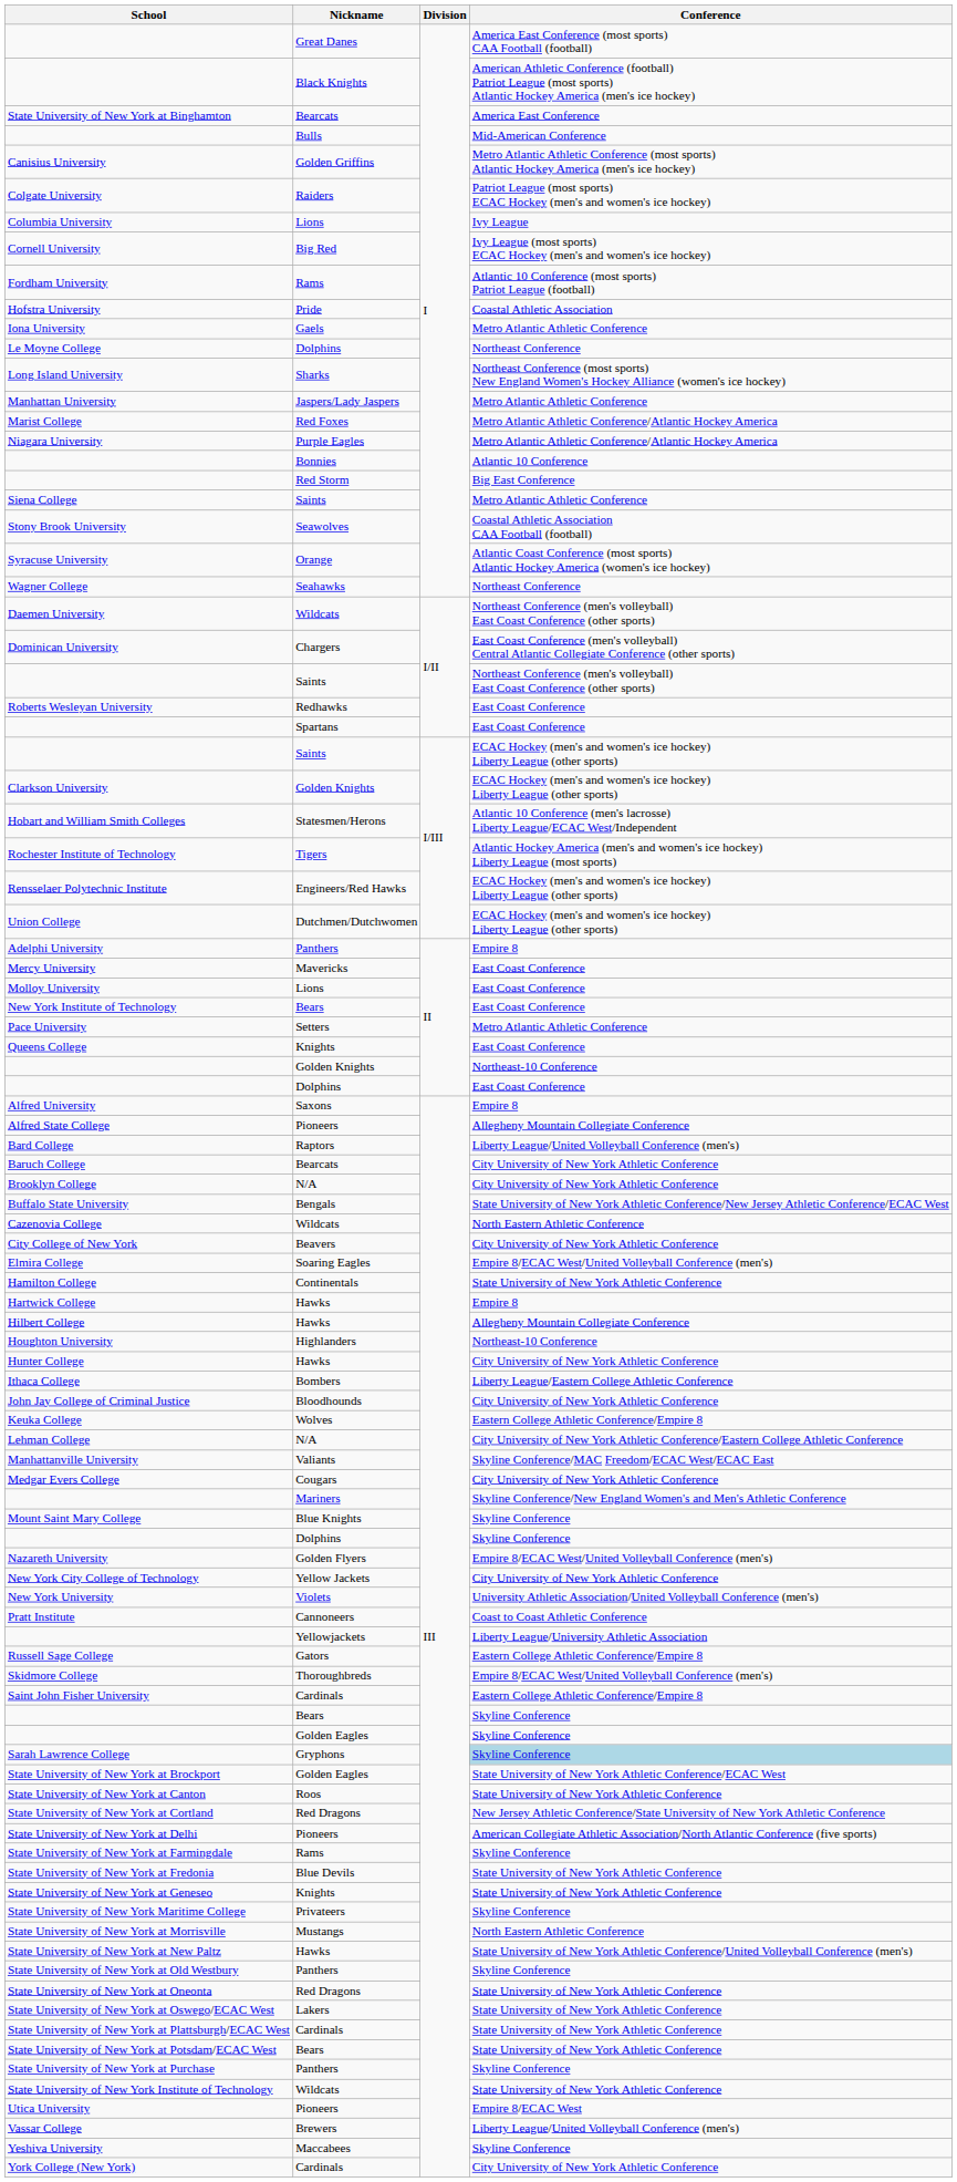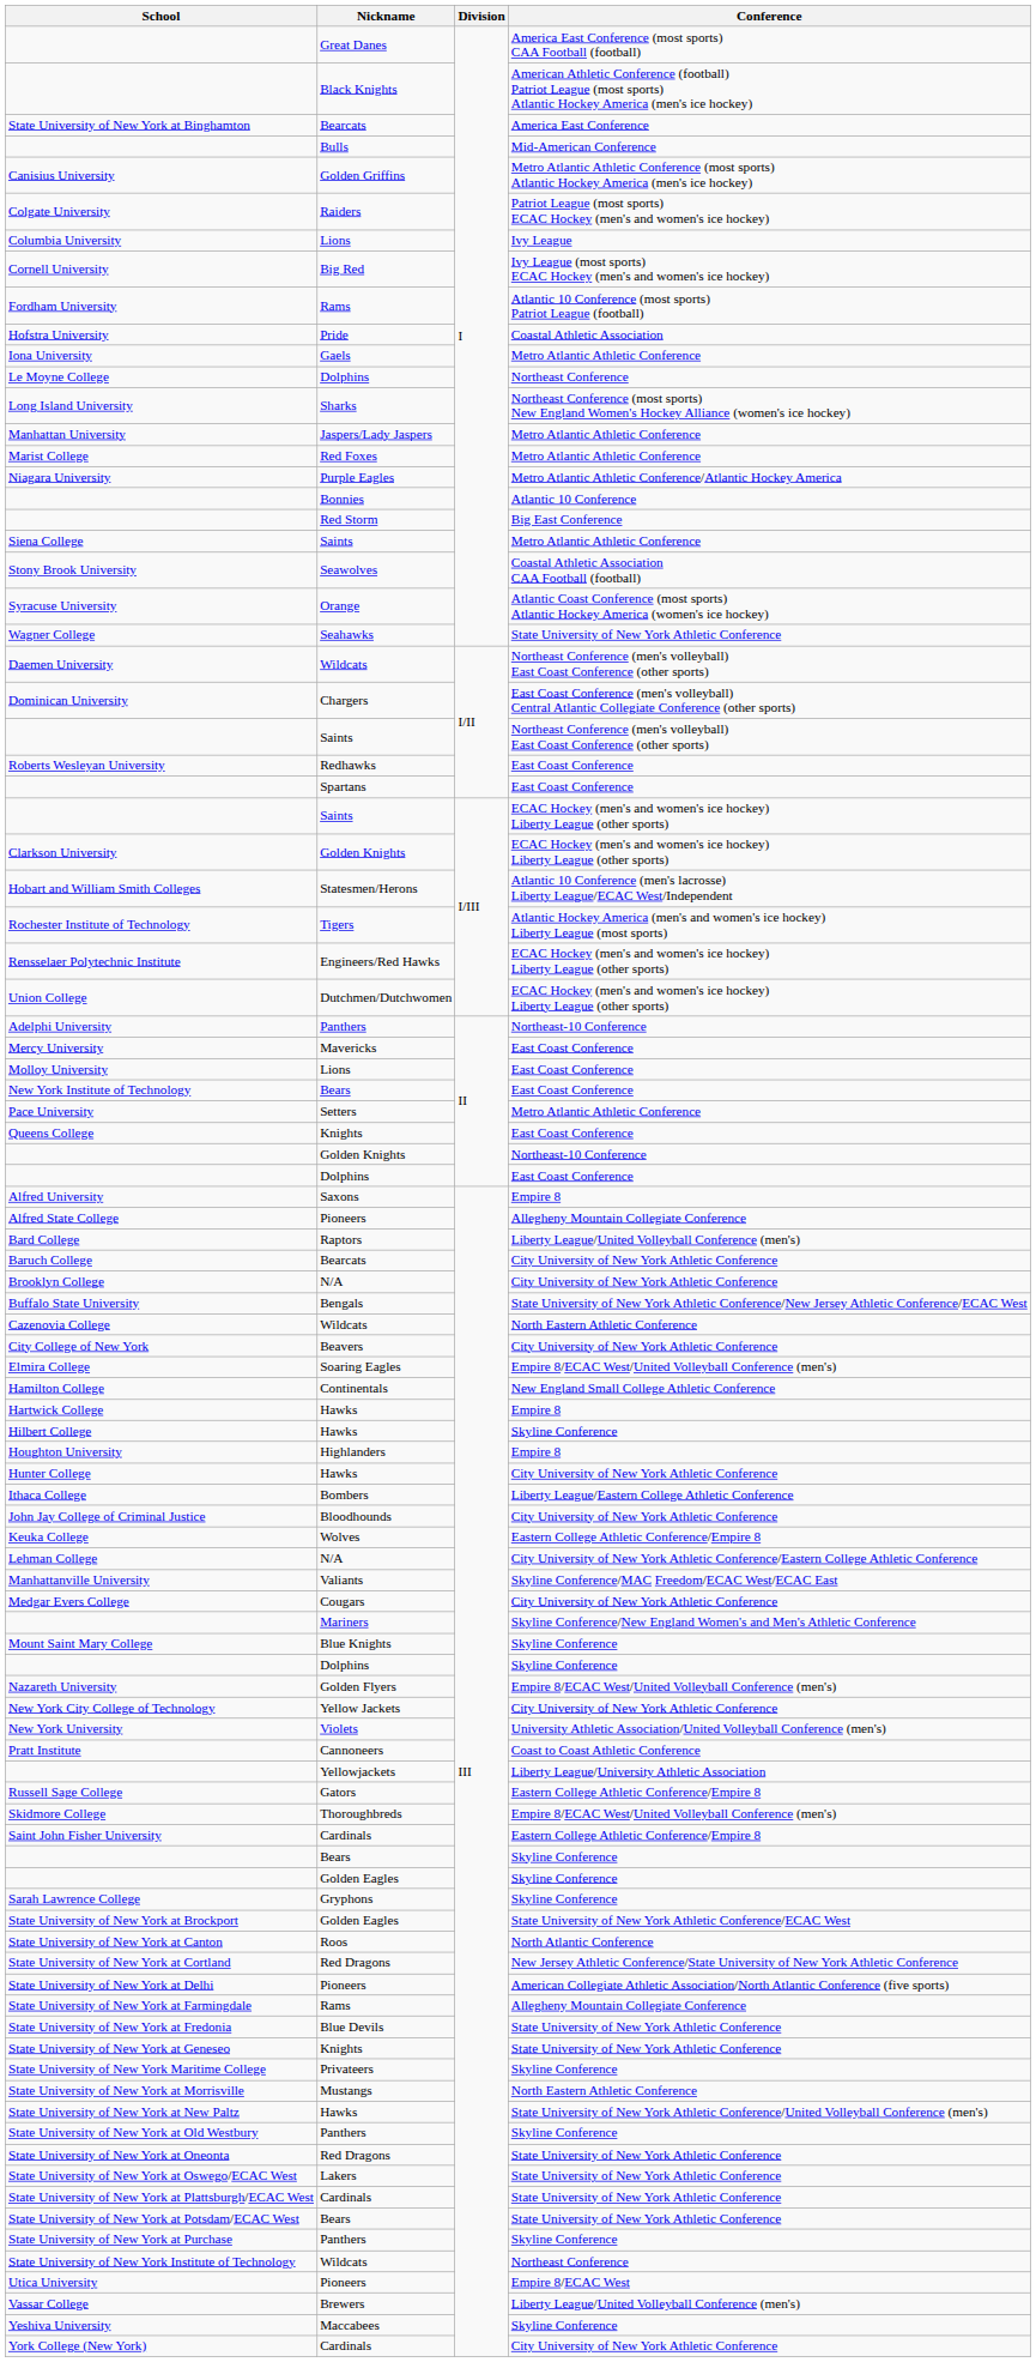 <table class="wikitable">
 <tr>
 <th>School</th>
 <th>Nickname</th>
 <th>Division</th>
 <th>Conference</th>
 </tr>
 <tr>
 <td></td>
 <td><a href='#'>Great Danes</a></td>
 <td rowspan=22>I</td>
 <td><a href='#'>America East Conference</a> (most sports)<br><a href='#'>CAA Football</a> (football)</td>
 </tr>
 <tr>
 <td></td>
 <td><a href='#'>Black Knights</a></td>
 <td><a href='#'>American Athletic Conference</a> (football)<br><a href='#'>Patriot League</a> (most sports)<br><a href='#'>Atlantic Hockey America</a> (men's ice hockey)</td>
 </tr>
 <tr>
 <td><a href='#'>State University of New York at Binghamton</a></td>
 <td><a href='#'>Bearcats</a></td>
 <td><a href='#'>America East Conference</a></td>
 </tr>
 <tr>
 <td></td>
 <td><a href='#'>Bulls</a></td>
 <td><a href='#'>Mid-American Conference</a></td>
 </tr>
 <tr>
 <td><a href='#'>Canisius University</a></td>
 <td><a href='#'>Golden Griffins</a></td>
 <td><a href='#'>Metro Atlantic Athletic Conference</a> (most sports)<br><a href='#'>Atlantic Hockey America</a> (men's ice hockey)</td>
 </tr>
 <tr>
 <td><a href='#'>Colgate University</a></td>
 <td><a href='#'>Raiders</a></td>
 <td><a href='#'>Patriot League</a> (most sports)<br><a href='#'>ECAC Hockey</a> (men's and women's ice hockey)</td>
 </tr>
 <tr>
 <td><a href='#'>Columbia University</a></td>
 <td><a href='#'>Lions</a></td>
 <td><a href='#'>Ivy League</a></td>
 </tr>
 <tr>
 <td><a href='#'>Cornell University</a></td>
 <td><a href='#'>Big Red</a></td>
 <td><a href='#'>Ivy League</a> (most sports)<br><a href='#'>ECAC Hockey</a> (men's and women's ice hockey)</td>
 </tr>
 <tr>
 <td><a href='#'>Fordham University</a></td>
 <td><a href='#'>Rams</a></td>
 <td><a href='#'>Atlantic 10 Conference</a> (most sports)<br><a href='#'>Patriot League</a> (football)</td>
 </tr>
 <tr>
 <td><a href='#'>Hofstra University</a></td>
 <td><a href='#'>Pride</a></td>
 <td><a href='#'>Coastal Athletic Association</a></td>
 </tr>
 <tr>
 <td><a href='#'>Iona University</a></td>
 <td><a href='#'>Gaels</a></td>
 <td><a href='#'>Metro Atlantic Athletic Conference</a></td>
 </tr>
 <tr>
 <td><a href='#'>Le Moyne College</a></td>
 <td><a href='#'>Dolphins</a></td>
 <td><a href='#'>Northeast Conference</a></td>
 </tr>
 <tr>
 <td><a href='#'>Long Island University</a></td>
 <td><a href='#'>Sharks</a></td>
 <td><a href='#'>Northeast Conference</a> (most sports)<br><a href='#'>New England Women's Hockey Alliance</a> (women's ice hockey)</td>
 </tr>
 <tr>
 <td><a href='#'>Manhattan University</a></td>
 <td><a href='#'>Jaspers/Lady Jaspers</a></td>
 <td><a href='#'>Metro Atlantic Athletic Conference</a></td>
 </tr>
 <tr>
 <td><a href='#'>Marist College</a></td>
 <td><a href='#'>Red Foxes</a></td>
-<td><a href='#'>Metro Atlantic Athletic Conference</a>/<a href='#'>Atlantic Hockey America</a></td>
+<td><a href='#'>Metro Atlantic Athletic Conference</a></td>
 </tr>
 <tr>
 <td><a href='#'>Niagara University</a></td>
 <td><a href='#'>Purple Eagles</a></td>
 <td><a href='#'>Metro Atlantic Athletic Conference</a>/<a href='#'>Atlantic Hockey America</a></td>
 </tr>
 <tr>
 <td></td>
 <td><a href='#'>Bonnies</a></td>
 <td><a href='#'>Atlantic 10 Conference</a></td>
 </tr>
 <tr>
 <td></td>
 <td><a href='#'>Red Storm</a></td>
 <td><a href='#'>Big East Conference</a></td>
 </tr>
 <tr>
 <td><a href='#'>Siena College</a></td>
 <td><a href='#'>Saints</a></td>
 <td><a href='#'>Metro Atlantic Athletic Conference</a></td>
 </tr>
 <tr>
 <td><a href='#'>Stony Brook University</a></td>
 <td><a href='#'>Seawolves</a></td>
 <td><a href='#'>Coastal Athletic Association</a><br><a href='#'>CAA Football</a> (football)</td>
 </tr>
 <tr>
 <td><a href='#'>Syracuse University</a></td>
 <td><a href='#'>Orange</a></td>
 <td><a href='#'>Atlantic Coast Conference</a> (most sports)<br><a href='#'>Atlantic Hockey America</a> (women's ice hockey)</td>
 </tr>
 <tr>
 <td><a href='#'>Wagner College</a></td>
 <td><a href='#'>Seahawks</a></td>
-<td><a href='#'>Northeast Conference</a></td>
+<td><a href='#'>State University of New York Athletic Conference</a></td>
 </tr>
 <tr>
 <td><a href='#'>Daemen University</a></td>
 <td><a href='#'>Wildcats</a></td>
 <td rowspan=5>I/II</td>
 <td><a href='#'>Northeast Conference</a> (men's volleyball)<br><a href='#'>East Coast Conference</a> (other sports)</td>
 </tr>
 <tr>
 <td><a href='#'>Dominican University</a></td>
 <td>Chargers</td>
 <td><a href='#'>East Coast Conference</a> (men's volleyball)<br><a href='#'>Central Atlantic Collegiate Conference</a> (other sports)</td>
 </tr>
 <tr>
 <td></td>
 <td>Saints</td>
 <td><a href='#'>Northeast Conference</a> (men's volleyball)<br><a href='#'>East Coast Conference</a> (other sports)</td>
 </tr>
 <tr>
 <td><a href='#'>Roberts Wesleyan University</a></td>
 <td>Redhawks</td>
 <td><a href='#'>East Coast Conference</a></td>
 </tr>
 <tr>
 <td></td>
 <td>Spartans</td>
 <td><a href='#'>East Coast Conference</a></td>
 </tr>
 <tr>
 <td></td>
 <td><a href='#'>Saints</a></td>
 <td rowspan=6>I/III</td>
 <td><a href='#'>ECAC Hockey</a> (men's and women's ice hockey)<br><a href='#'>Liberty League</a> (other sports)</td>
 </tr>
 <tr>
 <td><a href='#'>Clarkson University</a></td>
 <td><a href='#'>Golden Knights</a></td>
 <td><a href='#'>ECAC Hockey</a> (men's and women's ice hockey)<br><a href='#'>Liberty League</a> (other sports)</td>
 </tr>
 <tr>
 <td><a href='#'>Hobart and William Smith Colleges</a></td>
 <td>Statesmen/Herons</td>
 <td><a href='#'>Atlantic 10 Conference</a> (men's lacrosse)<br><a href='#'>Liberty League</a>/<a href='#'>ECAC West</a>/Independent</td>
 </tr>
 <tr>
 <td><a href='#'>Rochester Institute of Technology</a></td>
 <td><a href='#'>Tigers</a></td>
 <td><a href='#'>Atlantic Hockey America</a> (men's and women's ice hockey)<br><a href='#'>Liberty League</a> (most sports)</td>
 </tr>
 <tr>
 <td><a href='#'>Rensselaer Polytechnic Institute</a></td>
 <td>Engineers/Red Hawks</td>
 <td><a href='#'>ECAC Hockey</a> (men's and women's ice hockey)<br><a href='#'>Liberty League</a> (other sports)</td>
 </tr>
 <tr>
 <td><a href='#'>Union College</a></td>
 <td>Dutchmen/Dutchwomen</td>
 <td><a href='#'>ECAC Hockey</a> (men's and women's ice hockey)<br><a href='#'>Liberty League</a> (other sports)</td>
 </tr>
 <tr>
 <td><a href='#'>Adelphi University</a></td>
 <td><a href='#'>Panthers</a></td>
 <td rowspan=8>II</td>
-<td><a href='#'>Empire 8</a></td>
+<td><a href='#'>Northeast-10 Conference</a></td>
 </tr>
 <tr>
 <td><a href='#'>Mercy University</a></td>
 <td>Mavericks</td>
 <td><a href='#'>East Coast Conference</a></td>
 </tr>
 <tr>
 <td><a href='#'>Molloy University</a></td>
 <td>Lions</td>
 <td><a href='#'>East Coast Conference</a></td>
 </tr>
 <tr>
 <td><a href='#'>New York Institute of Technology</a></td>
 <td><a href='#'>Bears</a></td>
 <td><a href='#'>East Coast Conference</a></td>
 </tr>
 <tr>
 <td><a href='#'>Pace University</a></td>
 <td>Setters</td>
 <td><a href='#'>Metro Atlantic Athletic Conference</a></td>
 </tr>
 <tr>
 <td><a href='#'>Queens College</a></td>
 <td>Knights</td>
 <td><a href='#'>East Coast Conference</a></td>
 </tr>
 <tr>
 <td></td>
 <td>Golden Knights</td>
 <td><a href='#'>Northeast-10 Conference</a></td>
 </tr>
 <tr>
 <td></td>
 <td>Dolphins</td>
 <td><a href='#'>East Coast Conference</a></td>
 </tr>
 <tr>
 <td><a href='#'>Alfred University</a></td>
 <td>Saxons</td>
 <td rowspan=56>III</td>
 <td><a href='#'>Empire 8</a></td>
 </tr>
 <tr>
 <td><a href='#'>Alfred State College</a></td>
 <td>Pioneers</td>
 <td><a href='#'>Allegheny Mountain Collegiate Conference</a></td>
 </tr>
 <tr>
 <td><a href='#'>Bard College</a></td>
 <td>Raptors</td>
 <td><a href='#'>Liberty League</a>/<a href='#'>United Volleyball Conference</a> (men's)</td>
 </tr>
 <tr>
 <td><a href='#'>Baruch College</a></td>
 <td>Bearcats</td>
 <td><a href='#'>City University of New York Athletic Conference</a></td>
 </tr>
 <tr>
 <td><a href='#'>Brooklyn College</a></td>
 <td>N/A</td>
 <td><a href='#'>City University of New York Athletic Conference</a></td>
 </tr>
 <tr>
 <td><a href='#'>Buffalo State University</a></td>
 <td>Bengals</td>
 <td><a href='#'>State University of New York Athletic Conference</a>/<a href='#'>New Jersey Athletic Conference</a>/<a href='#'>ECAC West</a></td>
 </tr>
 <tr>
 <td><a href='#'>Cazenovia College</a></td>
 <td>Wildcats</td>
 <td><a href='#'>North Eastern Athletic Conference</a></td>
 </tr>
 <tr>
 <td><a href='#'>City College of New York</a></td>
 <td>Beavers</td>
 <td><a href='#'>City University of New York Athletic Conference</a></td>
 </tr>
 <tr>
 <td><a href='#'>Elmira College</a></td>
 <td>Soaring Eagles</td>
 <td><a href='#'>Empire 8</a>/<a href='#'>ECAC West</a>/<a href='#'>United Volleyball Conference</a> (men's)</td>
 </tr>
 <tr>
 <td><a href='#'>Hamilton College</a></td>
 <td>Continentals</td>
-<td><a href='#'>State University of New York Athletic Conference</a></td>
+<td><a href='#'>New England Small College Athletic Conference</a></td>
 </tr>
 <tr>
 <td><a href='#'>Hartwick College</a></td>
 <td>Hawks</td>
 <td><a href='#'>Empire 8</a></td>
 </tr>
 <tr>
 <td><a href='#'>Hilbert College</a></td>
 <td>Hawks</td>
-<td><a href='#'>Allegheny Mountain Collegiate Conference</a></td>
+<td><a href='#'>Skyline Conference</a></td>
 </tr>
 <tr>
 <td><a href='#'>Houghton University</a></td>
 <td>Highlanders</td>
-<td><a href='#'>Northeast-10 Conference</a></td>
+<td><a href='#'>Empire 8</a></td>
 </tr>
 <tr>
 <td><a href='#'>Hunter College</a></td>
 <td>Hawks</td>
 <td><a href='#'>City University of New York Athletic Conference</a></td>
 </tr>
 <tr>
 <td><a href='#'>Ithaca College</a></td>
 <td>Bombers</td>
 <td><a href='#'>Liberty League</a>/<a href='#'>Eastern College Athletic Conference</a></td>
 </tr>
 <tr>
 <td><a href='#'>John Jay College of Criminal Justice</a></td>
 <td>Bloodhounds</td>
 <td><a href='#'>City University of New York Athletic Conference</a></td>
 </tr>
 <tr>
 <td><a href='#'>Keuka College</a></td>
 <td>Wolves</td>
 <td><a href='#'>Eastern College Athletic Conference</a>/<a href='#'>Empire 8</a></td>
 </tr>
 <tr>
 <td><a href='#'>Lehman College</a></td>
 <td>N/A</td>
 <td><a href='#'>City University of New York Athletic Conference</a>/<a href='#'>Eastern College Athletic Conference</a></td>
 </tr>
 <tr>
 <td><a href='#'>Manhattanville University</a></td>
 <td>Valiants</td>
 <td><a href='#'>Skyline Conference</a>/<a href='#'>MAC</a> <a href='#'>Freedom</a>/<a href='#'>ECAC West</a>/<a href='#'>ECAC East</a></td>
 </tr>
 <tr>
 <td><a href='#'>Medgar Evers College</a></td>
 <td>Cougars</td>
 <td><a href='#'>City University of New York Athletic Conference</a></td>
 </tr>
 <tr>
 <td></td>
 <td><a href='#'>Mariners</a></td>
 <td><a href='#'>Skyline Conference</a>/<a href='#'>New England Women's and Men's Athletic Conference</a></td>
 </tr>
 <tr>
 <td><a href='#'>Mount Saint Mary College</a></td>
 <td>Blue Knights</td>
 <td><a href='#'>Skyline Conference</a></td>
 </tr>
 <tr>
 <td></td>
 <td>Dolphins</td>
 <td><a href='#'>Skyline Conference</a></td>
 </tr>
 <tr>
 <td><a href='#'>Nazareth University</a></td>
 <td>Golden Flyers</td>
 <td><a href='#'>Empire 8</a>/<a href='#'>ECAC West</a>/<a href='#'>United Volleyball Conference</a> (men's)</td>
 </tr>
 <tr>
 <td><a href='#'>New York City College of Technology</a></td>
 <td>Yellow Jackets</td>
 <td><a href='#'>City University of New York Athletic Conference</a></td>
 </tr>
 <tr>
 <td><a href='#'>New York University</a></td>
 <td><a href='#'>Violets</a></td>
 <td><a href='#'>University Athletic Association</a>/<a href='#'>United Volleyball Conference</a> (men's)</td>
 </tr>
 <tr>
 <td><a href='#'>Pratt Institute</a></td>
 <td>Cannoneers</td>
 <td><a href='#'>Coast to Coast Athletic Conference</a></td>
 </tr>
 <tr>
 <td></td>
 <td>Yellowjackets</td>
 <td><a href='#'>Liberty League</a>/<a href='#'>University Athletic Association</a></td>
 </tr>
 <tr>
 <td><a href='#'>Russell Sage College</a></td>
 <td>Gators</td>
 <td><a href='#'>Eastern College Athletic Conference</a>/<a href='#'>Empire 8</a></td>
 </tr>
 <tr>
 <td><a href='#'>Skidmore College</a></td>
 <td>Thoroughbreds</td>
 <td><a href='#'>Empire 8</a>/<a href='#'>ECAC West</a>/<a href='#'>United Volleyball Conference</a> (men's)</td>
 </tr>
 <tr>
 <td><a href='#'>Saint John Fisher University</a></td>
 <td>Cardinals</td>
 <td><a href='#'>Eastern College Athletic Conference</a>/<a href='#'>Empire 8</a></td>
 </tr>
 <tr>
 <td></td>
 <td>Bears</td>
 <td><a href='#'>Skyline Conference</a></td>
 </tr>
 <tr>
 <td></td>
 <td>Golden Eagles</td>
 <td><a href='#'>Skyline Conference</a></td>
 </tr>
 <tr>
 <td><a href='#'>Sarah Lawrence College</a></td>
 <td>Gryphons</td>
-<td style="background: lightblue;"><a href='#'>Skyline Conference</a></td>
+<td><a href='#'>Skyline Conference</a></td>
 </tr>
 <tr>
 <td><a href='#'>State University of New York at Brockport</a></td>
 <td>Golden Eagles</td>
 <td><a href='#'>State University of New York Athletic Conference</a>/<a href='#'>ECAC West</a></td>
 </tr>
 <tr>
 <td><a href='#'>State University of New York at Canton</a></td>
 <td>Roos</td>
-<td><a href='#'>State University of New York Athletic Conference</a></td>
+<td><a href='#'>North Atlantic Conference</a></td>
 </tr>
 <tr>
 <td><a href='#'>State University of New York at Cortland</a></td>
 <td>Red Dragons</td>
 <td><a href='#'>New Jersey Athletic Conference</a>/<a href='#'>State University of New York Athletic Conference</a></td>
 </tr>
 <tr>
 <td><a href='#'>State University of New York at Delhi</a></td>
 <td>Pioneers</td>
 <td><a href='#'>American Collegiate Athletic Association</a>/<a href='#'>North Atlantic Conference</a> (five sports)</td>
 </tr>
 <tr>
 <td><a href='#'>State University of New York at Farmingdale</a></td>
 <td>Rams</td>
-<td><a href='#'>Skyline Conference</a></td>
+<td><a href='#'>Allegheny Mountain Collegiate Conference</a></td>
 </tr>
 <tr>
 <td><a href='#'>State University of New York at Fredonia</a></td>
 <td>Blue Devils</td>
 <td><a href='#'>State University of New York Athletic Conference</a></td>
 </tr>
 <tr>
 <td><a href='#'>State University of New York at Geneseo</a></td>
 <td>Knights</td>
 <td><a href='#'>State University of New York Athletic Conference</a></td>
 </tr>
 <tr>
 <td><a href='#'>State University of New York Maritime College</a></td>
 <td>Privateers</td>
 <td><a href='#'>Skyline Conference</a></td>
 </tr>
 <tr>
 <td><a href='#'>State University of New York at Morrisville</a></td>
 <td>Mustangs</td>
 <td><a href='#'>North Eastern Athletic Conference</a></td>
 </tr>
 <tr>
 <td><a href='#'>State University of New York at New Paltz</a></td>
 <td>Hawks</td>
 <td><a href='#'>State University of New York Athletic Conference</a>/<a href='#'>United Volleyball Conference</a> (men's)</td>
 </tr>
 <tr>
 <td><a href='#'>State University of New York at Old Westbury</a></td>
 <td>Panthers</td>
 <td><a href='#'>Skyline Conference</a></td>
 </tr>
 <tr>
 <td><a href='#'>State University of New York at Oneonta</a></td>
 <td>Red Dragons</td>
 <td><a href='#'>State University of New York Athletic Conference</a></td>
 </tr>
 <tr>
 <td><a href='#'>State University of New York at Oswego</a>/<a href='#'>ECAC West</a></td>
 <td>Lakers</td>
 <td><a href='#'>State University of New York Athletic Conference</a></td>
 </tr>
 <tr>
 <td><a href='#'>State University of New York at Plattsburgh</a>/<a href='#'>ECAC West</a></td>
 <td>Cardinals</td>
 <td><a href='#'>State University of New York Athletic Conference</a></td>
 </tr>
 <tr>
 <td><a href='#'>State University of New York at Potsdam</a>/<a href='#'>ECAC West</a></td>
 <td>Bears</td>
 <td><a href='#'>State University of New York Athletic Conference</a></td>
 </tr>
 <tr>
 <td><a href='#'>State University of New York at Purchase</a></td>
 <td>Panthers</td>
 <td><a href='#'>Skyline Conference</a></td>
 </tr>
 <tr>
 <td><a href='#'>State University of New York Institute of Technology</a></td>
 <td>Wildcats</td>
-<td><a href='#'>State University of New York Athletic Conference</a></td>
+<td><a href='#'>Northeast Conference</a></td>
 </tr>
 <tr>
 <td><a href='#'>Utica University</a></td>
 <td>Pioneers</td>
 <td><a href='#'>Empire 8</a>/<a href='#'>ECAC West</a></td>
 </tr>
 <tr>
 <td><a href='#'>Vassar College</a></td>
 <td>Brewers</td>
 <td><a href='#'>Liberty League</a>/<a href='#'>United Volleyball Conference</a> (men's)</td>
 </tr>
 <tr>
 <td><a href='#'>Yeshiva University</a></td>
 <td>Maccabees</td>
 <td><a href='#'>Skyline Conference</a></td>
 </tr>
 <tr>
 <td><a href='#'>York College (New York)</a></td>
 <td>Cardinals</td>
 <td><a href='#'>City University of New York Athletic Conference</a></td>
 </tr>
 </table>
